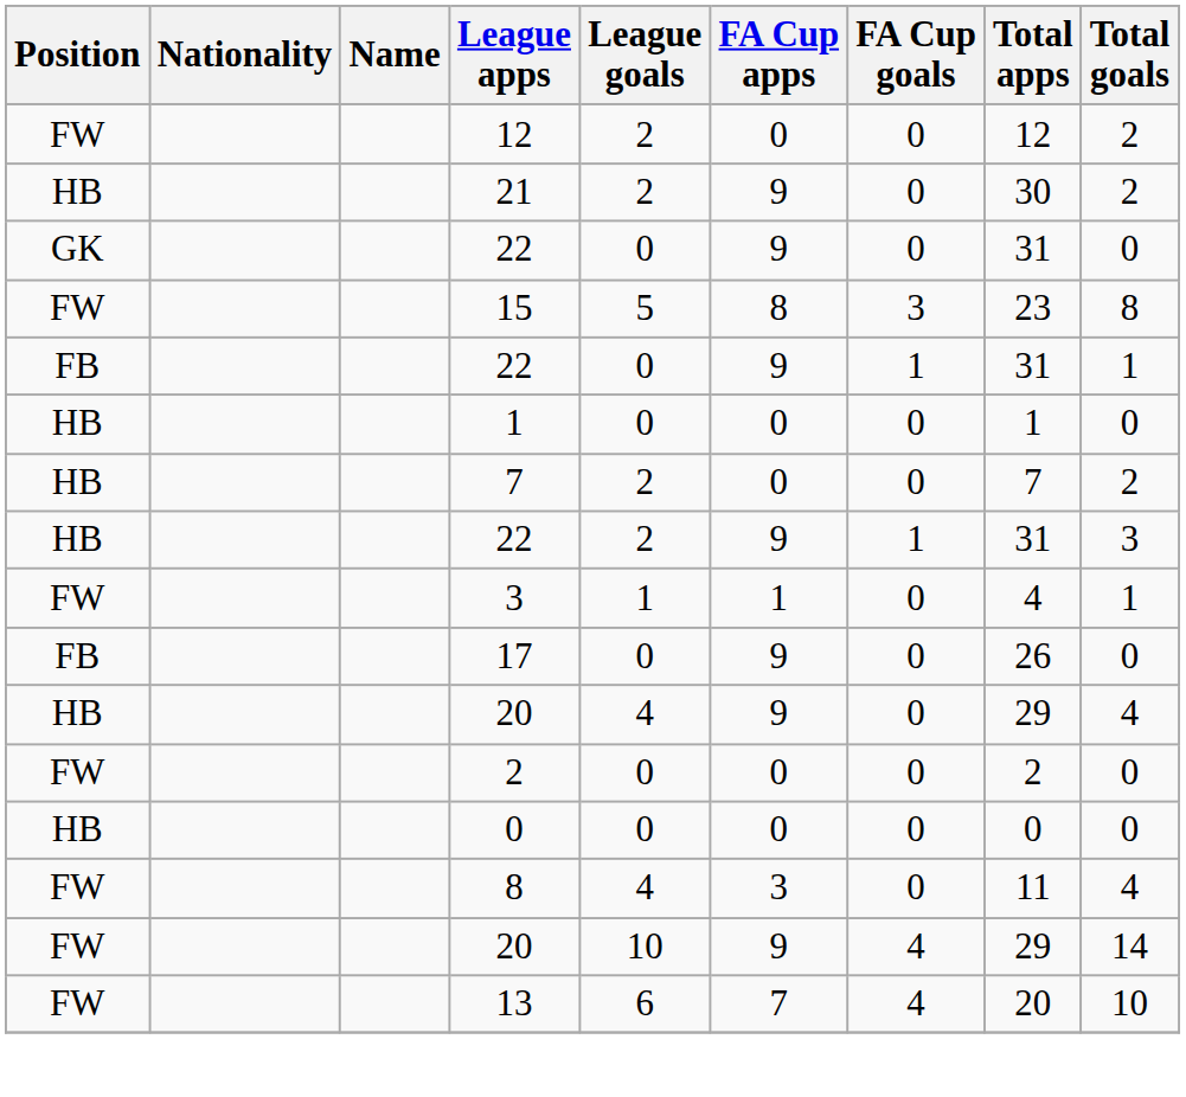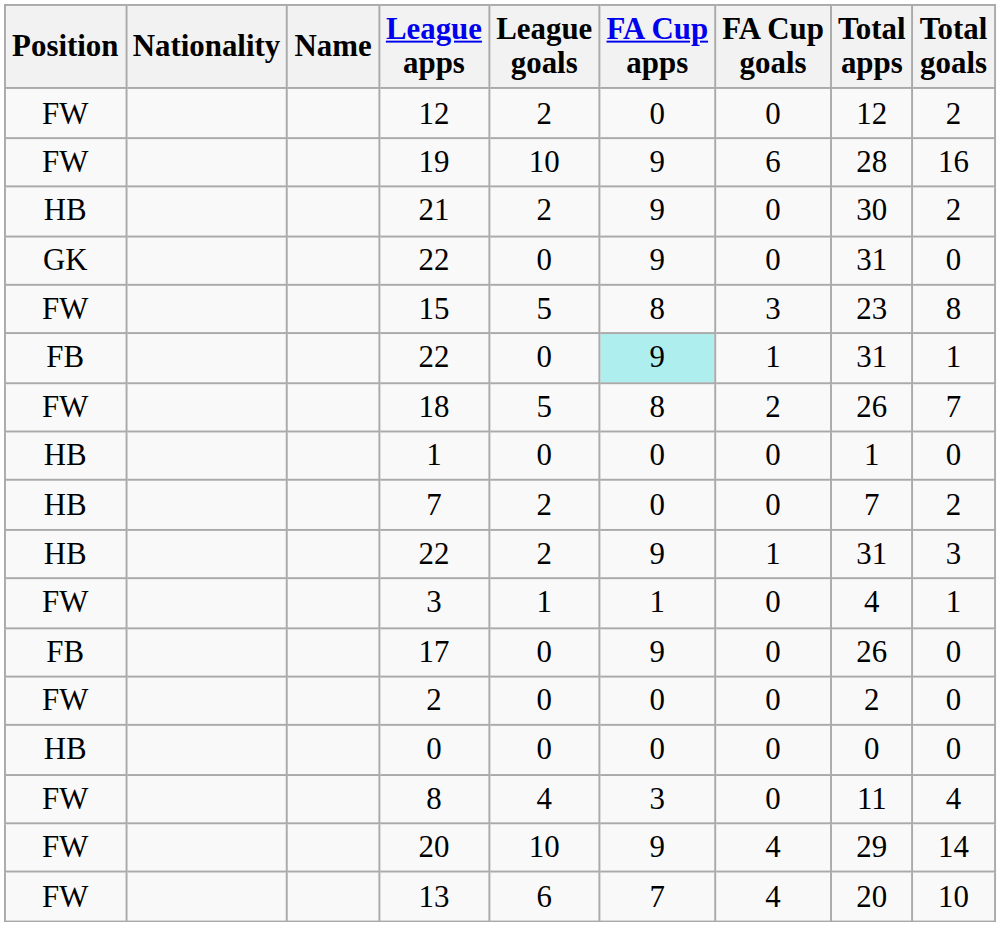 <table class="wikitable sortable" style="text-align:center">
 <tr>
 <th>Position</th>
 <th>Nationality</th>
 <th>Name</th>
 <th><a href='#'>League</a><br>apps</th>
 <th>League<br>goals</th>
 <th><a href='#'>FA Cup</a><br>apps</th>
 <th>FA Cup<br>goals</th>
 <th>Total<br>apps</th>
 <th>Total<br>goals</th>
 </tr>
 <tr>
 <td>FW</td>
 <td></td>
 <td align="left"></td>
 <td>12</td>
 <td>2</td>
 <td>0</td>
 <td>0</td>
 <td>12</td>
 <td>2</td>
+</tr>
+<tr>
+<td>FW</td>
+<td></td>
+<td align="left"></td>
+<td>19</td>
+<td>10</td>
+<td>9</td>
+<td>6</td>
+<td>28</td>
+<td>16</td>
 </tr>
 <tr>
 <td>HB</td>
 <td></td>
 <td align="left"></td>
 <td>21</td>
 <td>2</td>
 <td>9</td>
 <td>0</td>
 <td>30</td>
 <td>2</td>
 </tr>
 <tr>
 <td>GK</td>
 <td></td>
 <td align="left"></td>
 <td>22</td>
 <td>0</td>
 <td>9</td>
 <td>0</td>
 <td>31</td>
 <td>0</td>
 </tr>
 <tr>
 <td>FW</td>
 <td></td>
 <td align="left"></td>
 <td>15</td>
 <td>5</td>
 <td>8</td>
 <td>3</td>
 <td>23</td>
 <td>8</td>
 </tr>
 <tr>
 <td>FB</td>
 <td></td>
 <td align="left"></td>
 <td>22</td>
 <td>0</td>
-<td>9</td>
+<td style="background: paleturquoise;">9</td>
 <td>1</td>
 <td>31</td>
 <td>1</td>
+</tr>
+<tr>
+<td>FW</td>
+<td></td>
+<td align="left"></td>
+<td>18</td>
+<td>5</td>
+<td>8</td>
+<td>2</td>
+<td>26</td>
+<td>7</td>
 </tr>
 <tr>
 <td>HB</td>
 <td></td>
 <td align="left"></td>
 <td>1</td>
 <td>0</td>
 <td>0</td>
 <td>0</td>
 <td>1</td>
 <td>0</td>
 </tr>
 <tr>
 <td>HB</td>
 <td></td>
 <td align="left"></td>
 <td>7</td>
 <td>2</td>
 <td>0</td>
 <td>0</td>
 <td>7</td>
 <td>2</td>
 </tr>
 <tr>
 <td>HB</td>
 <td></td>
 <td align="left"></td>
 <td>22</td>
 <td>2</td>
 <td>9</td>
 <td>1</td>
 <td>31</td>
 <td>3</td>
 </tr>
 <tr>
 <td>FW</td>
 <td></td>
 <td align="left"></td>
 <td>3</td>
 <td>1</td>
 <td>1</td>
 <td>0</td>
 <td>4</td>
 <td>1</td>
 </tr>
 <tr>
 <td>FB</td>
 <td></td>
 <td align="left"></td>
 <td>17</td>
 <td>0</td>
 <td>9</td>
 <td>0</td>
 <td>26</td>
 <td>0</td>
-</tr>
-<tr>
-<td>HB</td>
-<td></td>
-<td align="left"></td>
-<td>20</td>
-<td>4</td>
-<td>9</td>
-<td>0</td>
-<td>29</td>
-<td>4</td>
 </tr>
 <tr>
 <td>FW</td>
 <td></td>
 <td align="left"></td>
 <td>2</td>
 <td>0</td>
 <td>0</td>
 <td>0</td>
 <td>2</td>
 <td>0</td>
 </tr>
 <tr>
 <td>HB</td>
 <td></td>
 <td align="left"></td>
 <td>0</td>
 <td>0</td>
 <td>0</td>
 <td>0</td>
 <td>0</td>
 <td>0</td>
 </tr>
 <tr>
 <td>FW</td>
 <td></td>
 <td align="left"></td>
 <td>8</td>
 <td>4</td>
 <td>3</td>
 <td>0</td>
 <td>11</td>
 <td>4</td>
 </tr>
 <tr>
 <td>FW</td>
 <td></td>
 <td align="left"></td>
 <td>20</td>
 <td>10</td>
 <td>9</td>
 <td>4</td>
 <td>29</td>
 <td>14</td>
 </tr>
 <tr>
 <td>FW</td>
 <td></td>
 <td align="left"></td>
 <td>13</td>
 <td>6</td>
 <td>7</td>
 <td>4</td>
 <td>20</td>
 <td>10</td>
 </tr>
 <tr>
 </tr>
 </table>
